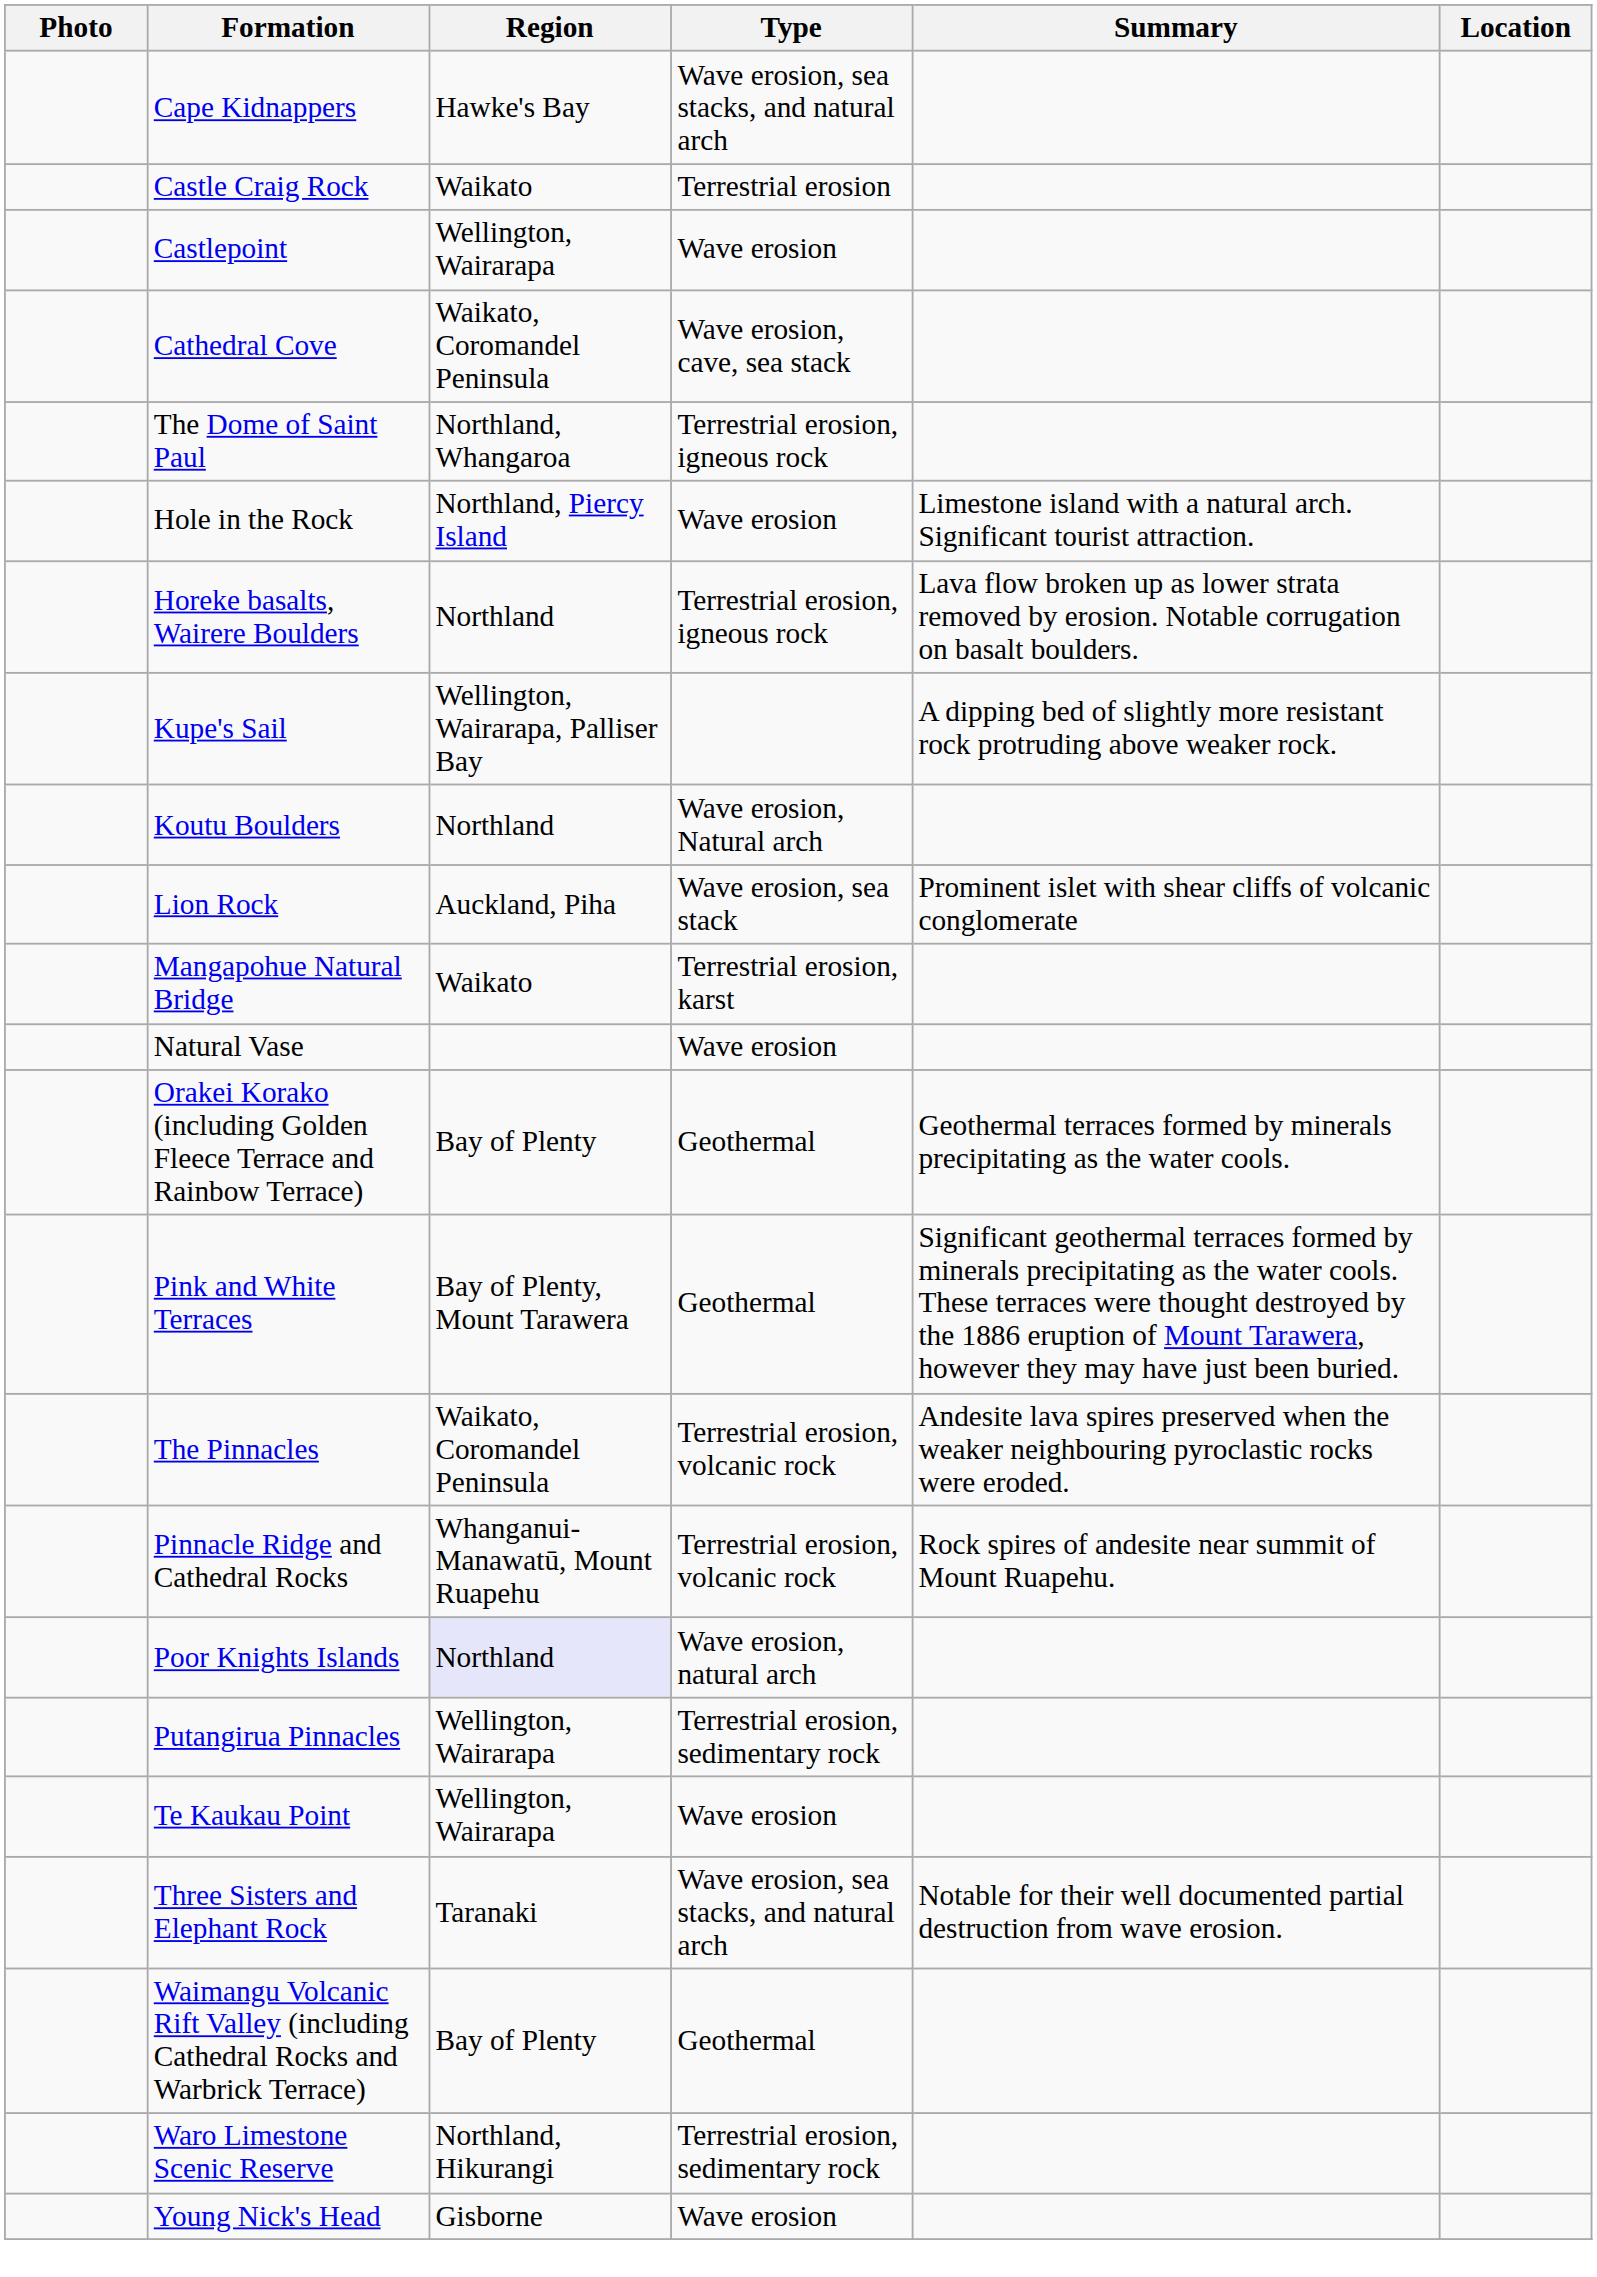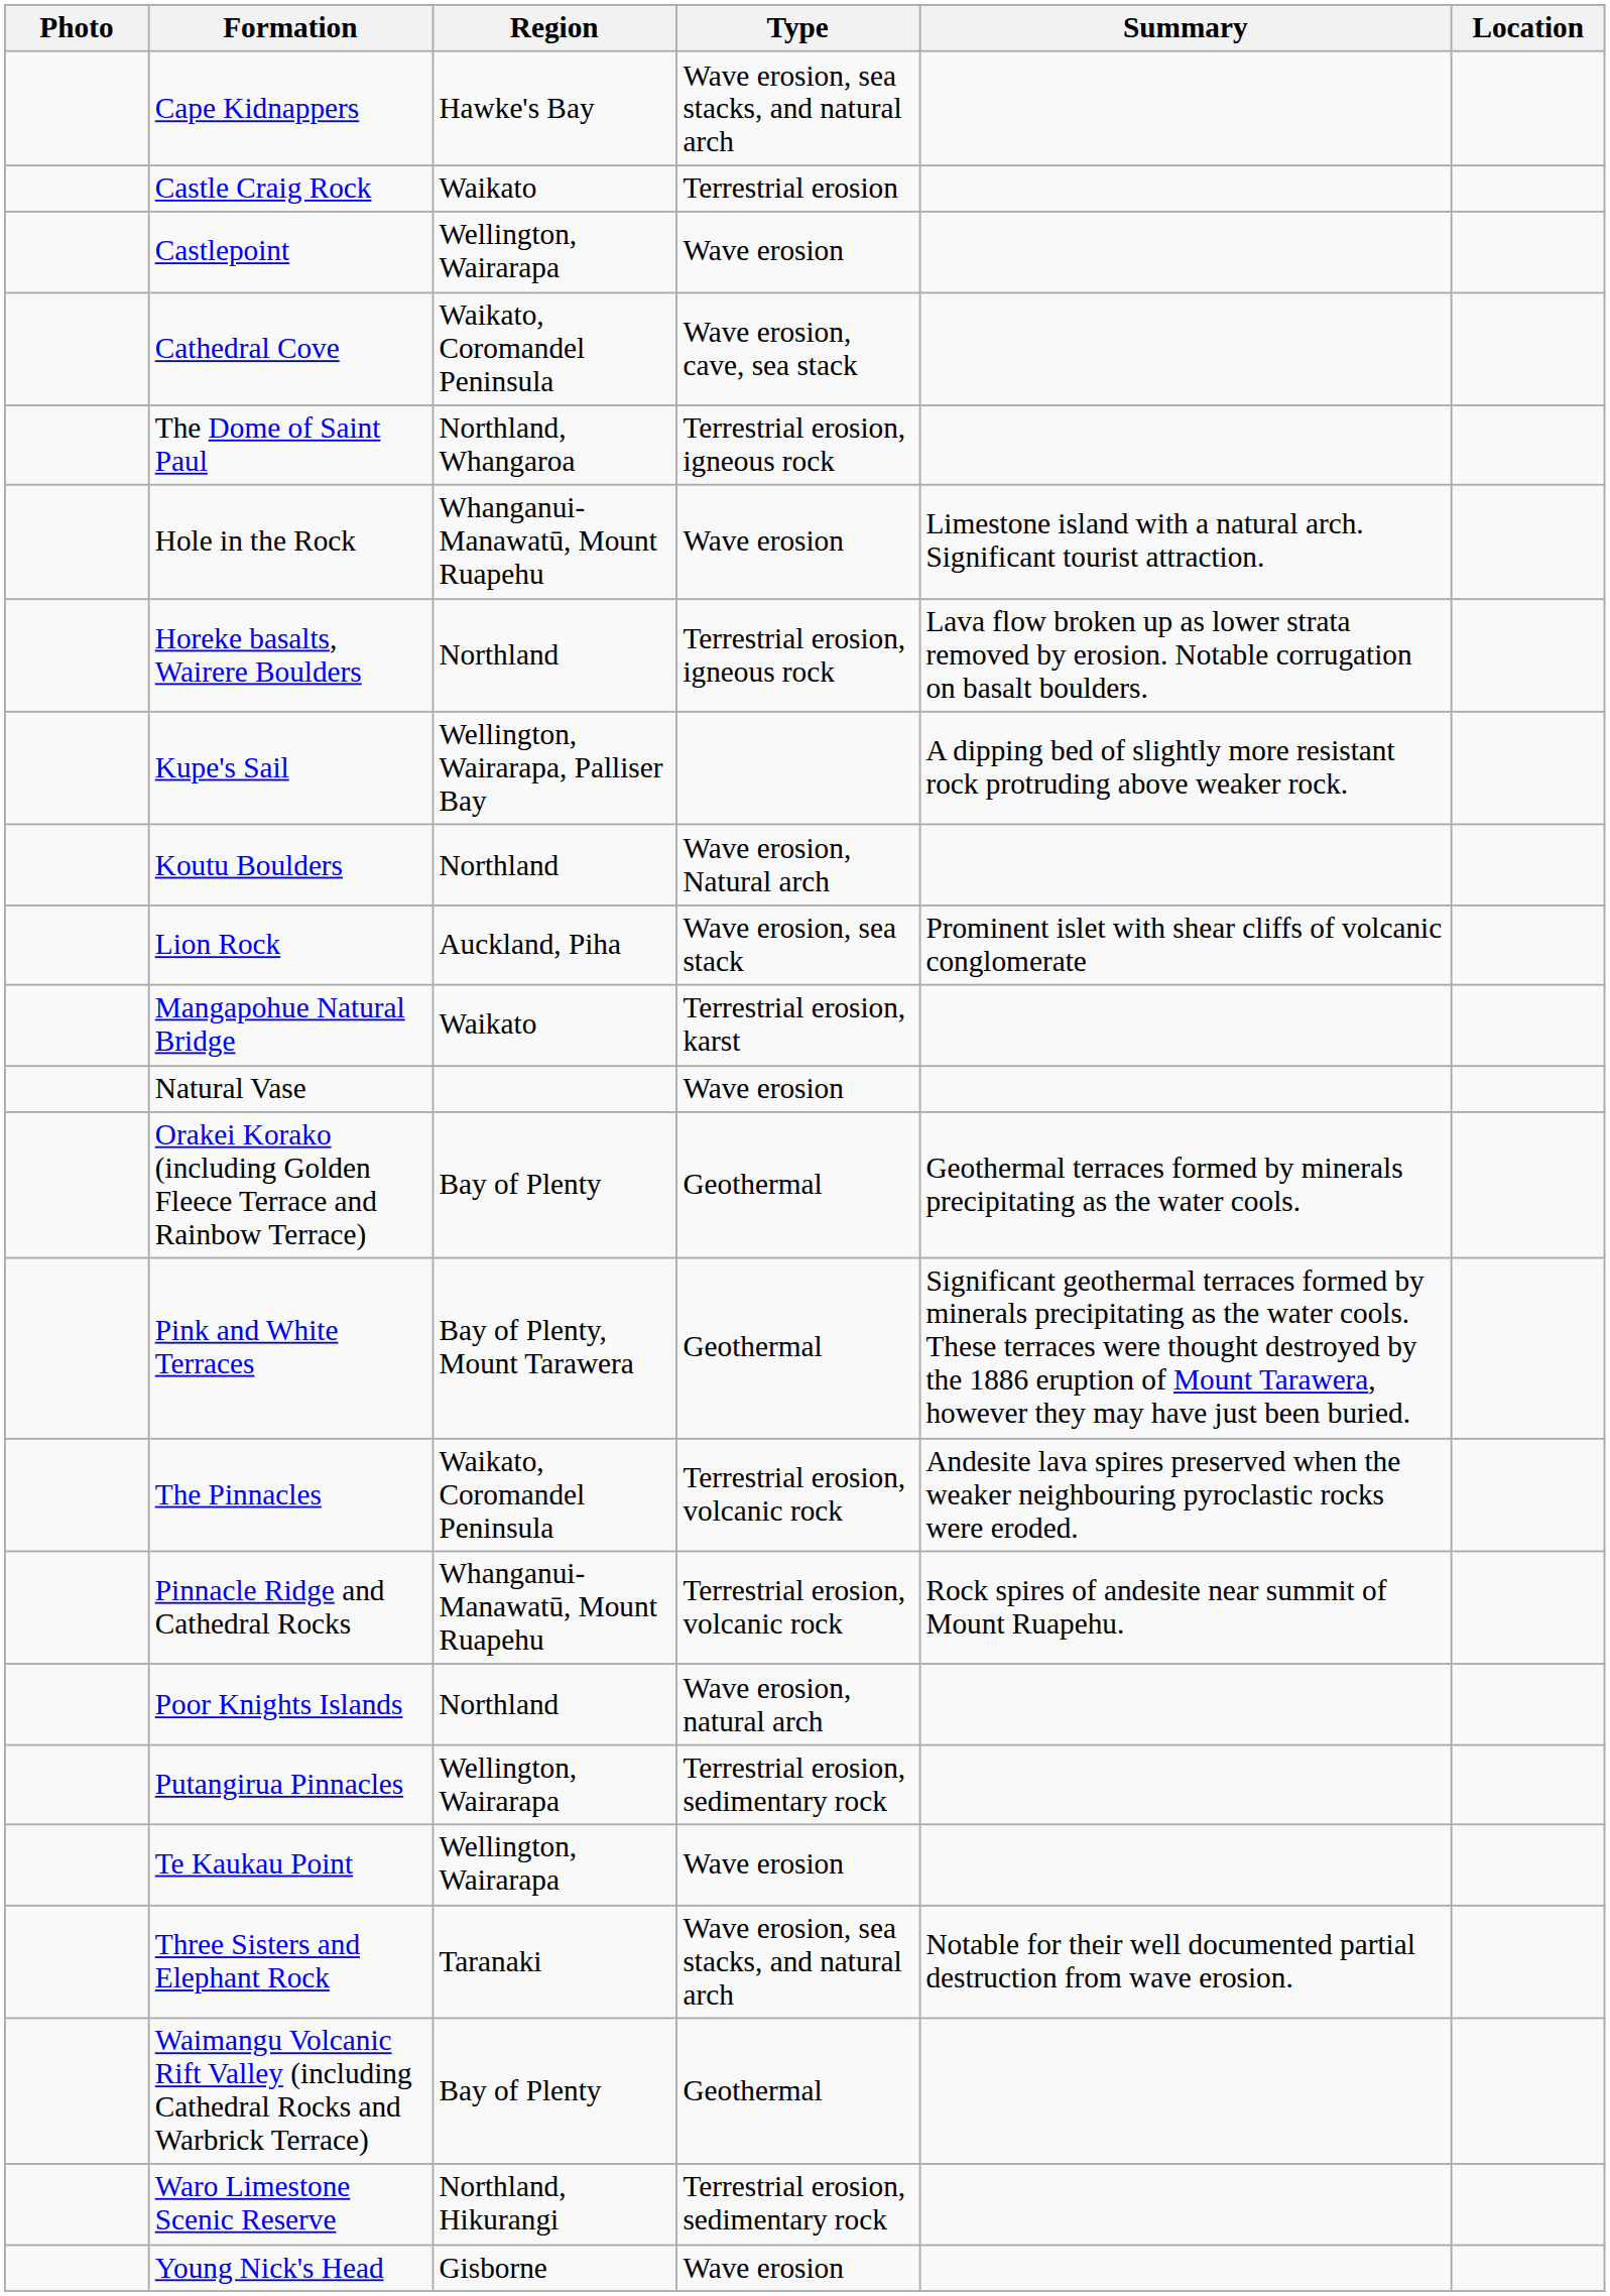 <table class="wikitable sortable">
 <tr>
 <th scope="col" style="width: 120px;">Photo</th>
 <th scope="col" style="width: 250px;">Formation</th>
 <th scope="col" style="width: 200px;">Region</th>
 <th scope="col" style="width: 200px;">Type</th>
 <th scope="col" style="width: 600px;">Summary</th>
 <th scope="col" style="width: 100px;">Location</th>
 </tr>
 <tr>
 <td></td>
 <td><a href='#'>Cape Kidnappers</a></td>
 <td>Hawke's Bay</td>
 <td>Wave erosion, sea stacks, and natural arch</td>
 <td></td>
 <td></td>
 </tr>
 <tr>
 <td></td>
 <td><a href='#'>Castle Craig Rock</a></td>
 <td>Waikato</td>
 <td>Terrestrial erosion</td>
 <td></td>
 <td></td>
 </tr>
 <tr>
 <td></td>
 <td><a href='#'>Castlepoint</a></td>
 <td>Wellington, Wairarapa</td>
 <td>Wave erosion</td>
 <td></td>
 <td></td>
 </tr>
 <tr>
 <td></td>
 <td><a href='#'>Cathedral Cove</a></td>
 <td>Waikato, Coromandel Peninsula</td>
 <td>Wave erosion, cave, sea stack</td>
 <td></td>
 <td></td>
 </tr>
 <tr>
 <td></td>
 <td>The <a href='#'>Dome of Saint Paul</a></td>
 <td>Northland, Whangaroa</td>
 <td>Terrestrial erosion, igneous rock</td>
 <td></td>
 <td></td>
 </tr>
 <tr>
 <td></td>
 <td>Hole in the Rock</td>
-<td>Northland, <a href='#'>Piercy Island</a></td>
+<td>Whanganui-Manawatū, Mount Ruapehu</td>
 <td>Wave erosion</td>
 <td>Limestone island with a natural arch. Significant tourist attraction.</td>
 <td></td>
 </tr>
 <tr>
 <td></td>
 <td><a href='#'>Horeke basalts</a>, <a href='#'>Wairere Boulders</a></td>
 <td>Northland</td>
 <td>Terrestrial erosion, igneous rock</td>
 <td>Lava flow broken up as lower strata removed by erosion. Notable corrugation on basalt boulders.</td>
 <td></td>
 </tr>
 <tr>
 <td></td>
 <td><a href='#'>Kupe's Sail</a></td>
 <td>Wellington, Wairarapa, Palliser Bay</td>
 <td></td>
 <td>A dipping bed of slightly more resistant rock protruding above weaker rock.</td>
 <td></td>
 </tr>
 <tr>
 <td></td>
 <td><a href='#'>Koutu Boulders</a></td>
 <td>Northland</td>
 <td>Wave erosion, Natural arch</td>
 <td></td>
 <td></td>
 </tr>
 <tr>
 <td></td>
 <td><a href='#'>Lion Rock</a></td>
 <td>Auckland, Piha</td>
 <td>Wave erosion, sea stack</td>
 <td>Prominent islet with shear cliffs of volcanic conglomerate</td>
 <td></td>
 </tr>
 <tr>
 <td></td>
 <td><a href='#'>Mangapohue Natural Bridge</a></td>
 <td>Waikato</td>
 <td>Terrestrial erosion, karst</td>
 <td></td>
 <td></td>
 </tr>
 <tr>
 <td></td>
 <td>Natural Vase </td>
 <td></td>
 <td>Wave erosion</td>
 <td></td>
 <td></td>
 </tr>
 <tr>
 <td></td>
 <td><a href='#'>Orakei Korako</a> (including Golden Fleece Terrace and Rainbow Terrace)</td>
 <td>Bay of Plenty</td>
 <td>Geothermal</td>
 <td>Geothermal terraces formed by minerals precipitating as the water cools.</td>
 <td></td>
 </tr>
 <tr>
 <td></td>
 <td><a href='#'>Pink and White Terraces</a></td>
 <td>Bay of Plenty, Mount Tarawera</td>
 <td>Geothermal</td>
 <td>Significant geothermal terraces formed by minerals precipitating as the water cools. These terraces were thought destroyed by the 1886 eruption of <a href='#'>Mount Tarawera</a>, however they may have just been buried.</td>
 <td></td>
 </tr>
 <tr>
 <td></td>
 <td><a href='#'>The Pinnacles</a></td>
 <td>Waikato, Coromandel Peninsula</td>
 <td>Terrestrial erosion, volcanic rock</td>
 <td>Andesite lava spires preserved when the weaker neighbouring pyroclastic rocks were eroded.</td>
 <td></td>
 </tr>
 <tr>
 <td></td>
 <td><a href='#'>Pinnacle Ridge</a> and Cathedral Rocks</td>
 <td>Whanganui-Manawatū, Mount Ruapehu</td>
 <td>Terrestrial erosion, volcanic rock</td>
 <td>Rock spires of andesite near summit of Mount Ruapehu.</td>
 <td></td>
 </tr>
 <tr>
 <td></td>
 <td><a href='#'>Poor Knights Islands</a></td>
-<td style="background: lavender;">Northland</td>
+<td>Northland</td>
 <td>Wave erosion, natural arch</td>
 <td></td>
 <td></td>
 </tr>
 <tr>
 <td></td>
 <td><a href='#'>Putangirua Pinnacles</a></td>
 <td>Wellington, Wairarapa</td>
 <td>Terrestrial erosion, sedimentary rock</td>
 <td></td>
 <td></td>
 </tr>
 <tr>
 <td></td>
 <td><a href='#'>Te Kaukau Point</a></td>
 <td>Wellington, Wairarapa</td>
 <td>Wave erosion</td>
 <td></td>
 <td></td>
 </tr>
 <tr>
 <td></td>
 <td><a href='#'>Three Sisters and Elephant Rock</a></td>
 <td>Taranaki</td>
 <td>Wave erosion, sea stacks, and natural arch</td>
 <td>Notable for their well documented partial destruction from wave erosion.</td>
 <td></td>
 </tr>
 <tr>
 <td></td>
 <td><a href='#'>Waimangu Volcanic Rift Valley</a> (including Cathedral Rocks and Warbrick Terrace)</td>
 <td>Bay of Plenty</td>
 <td>Geothermal</td>
 <td></td>
 <td></td>
 </tr>
 <tr>
 <td></td>
 <td><a href='#'>Waro Limestone Scenic Reserve</a></td>
 <td>Northland, Hikurangi</td>
 <td>Terrestrial erosion, sedimentary rock</td>
 <td></td>
 <td></td>
 </tr>
 <tr>
 <td></td>
 <td><a href='#'>Young Nick's Head</a></td>
 <td>Gisborne</td>
 <td>Wave erosion</td>
 <td></td>
 <td></td>
 </tr>
 <tr>
 </tr>
 </table>
